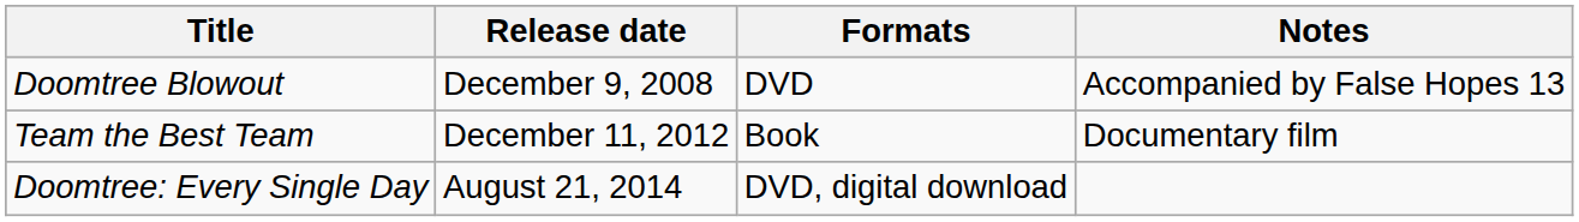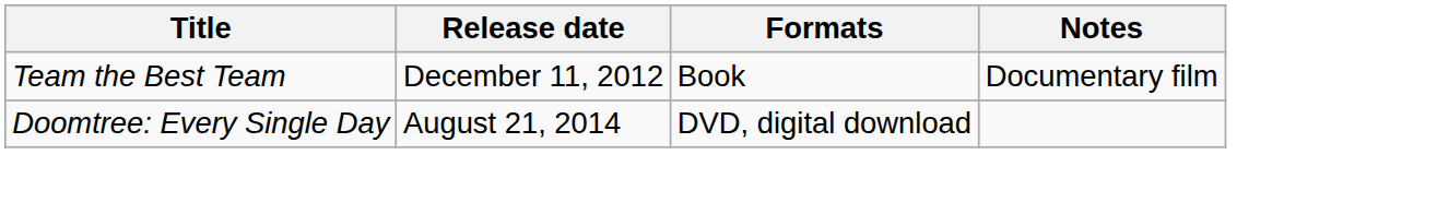 <table class="wikitable">
 <tr>
 <th>Title</th>
 <th>Release date</th>
 <th>Formats</th>
 <th>Notes</th>
-</tr>
-<tr>
-<td><em>Doomtree Blowout</em></td>
-<td>December 9, 2008</td>
-<td>DVD</td>
-<td>Accompanied by False Hopes 13</td>
 </tr>
 <tr>
 <td><em>Team the Best Team</em></td>
 <td>December 11, 2012</td>
 <td>Book</td>
 <td>Documentary film</td>
 </tr>
 <tr>
 <td><em>Doomtree: Every Single Day</em></td>
 <td>August 21, 2014</td>
 <td>DVD, digital download</td>
 <td></td>
 </tr>
 </table>
